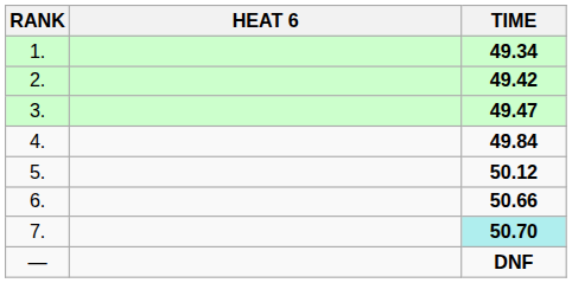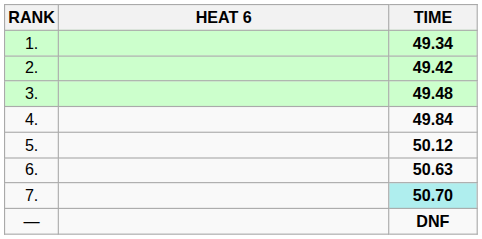 <table class="wikitable" style="border-collapse: collapse; font-size: 90%;">
 <tr>
 <th>RANK</th>
 <th style="width: 20em">HEAT 6</th>
 <th style="width: 5em">TIME</th>
 </tr>
 <tr style="background:#ccffcc;">
 <td align="center">1.</td>
 <td></td>
 <td align="center"><strong>49.34</strong></td>
 </tr>
 <tr style="background:#ccffcc;">
 <td align="center">2.</td>
 <td></td>
 <td align="center"><strong>49.42</strong></td>
 </tr>
 <tr style="background:#ccffcc;">
 <td align="center">3.</td>
 <td></td>
-<td align="center"><strong>49.47</strong></td>
+<td align="center"><strong>49.48</strong></td>
 </tr>
 <tr>
 <td align="center">4.</td>
 <td></td>
 <td align="center"><strong>49.84</strong></td>
 </tr>
 <tr>
 <td align="center">5.</td>
 <td></td>
 <td align="center"><strong>50.12</strong></td>
 </tr>
 <tr>
 <td align="center">6.</td>
 <td></td>
-<td align="center"><strong>50.66</strong></td>
+<td align="center"><strong>50.63</strong></td>
 </tr>
 <tr>
 <td align="center">7.</td>
 <td></td>
 <td align="center" style="background: paleturquoise;"><strong>50.70</strong></td>
 </tr>
 <tr>
 <td align="center">—</td>
 <td></td>
 <td align="center"><strong>DNF</strong></td>
 </tr>
 </table>
